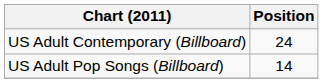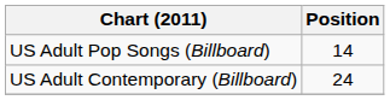 <table class="wikitable">
 <tr>
 <th>Chart (2011)</th>
 <th>Position</th>
 </tr>
 <tr>
+<td>US Adult Pop Songs (<em>Billboard</em>)</td>
+<td style="text-align:center;">14</td>
+</tr>
+<tr>
 <td>US Adult Contemporary (<em>Billboard</em>)</td>
 <td style="text-align:center;">24</td>
 </tr>
 <tr>
-<td>US Adult Pop Songs (<em>Billboard</em>)</td>
-<td style="text-align:center;">14</td>
-</tr>
-<tr>
 </tr>
 </table>
